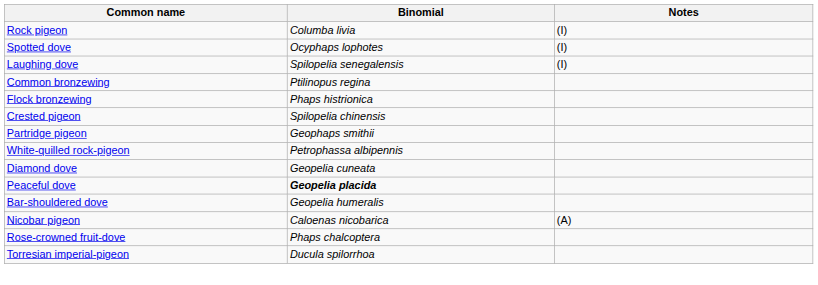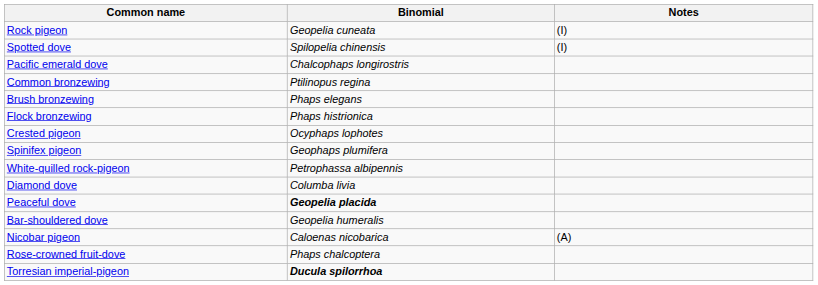 <table style="width:60%;" class="wikitable">
 <tr>
 <th width=35%>Common name</th>
 <th width=33%>Binomial</th>
 <th width=32%>Notes</th>
 </tr>
 <tr>
 <td><a href='#'>Rock pigeon</a></td>
-<td><em>Columba livia</em></td>
+<td><em>Geopelia cuneata</em></td>
 <td>(I)</td>
 </tr>
 <tr>
 <td><a href='#'>Spotted dove</a></td>
-<td><em>Ocyphaps lophotes</em></td>
+<td><em>Spilopelia chinensis</em></td>
 <td>(I)</td>
 </tr>
 <tr>
-<td><a href='#'>Laughing dove</a></td>
-<td><em>Spilopelia senegalensis</em></td>
-<td>(I)</td>
+<td><a href='#'>Pacific emerald dove</a></td>
+<td><em>Chalcophaps longirostris</em></td>
+<td></td>
 </tr>
 <tr>
 <td><a href='#'>Common bronzewing</a></td>
 <td><em>Ptilinopus regina</em></td>
+<td></td>
+</tr>
+<tr>
+<td><a href='#'>Brush bronzewing</a></td>
+<td><em>Phaps elegans</em></td>
 <td></td>
 </tr>
 <tr>
 <td><a href='#'>Flock bronzewing</a></td>
 <td><em>Phaps histrionica</em></td>
 <td></td>
 </tr>
 <tr>
 <td><a href='#'>Crested pigeon</a></td>
-<td><em>Spilopelia chinensis</em></td>
+<td><em>Ocyphaps lophotes</em></td>
 <td></td>
 </tr>
 <tr>
-<td><a href='#'>Partridge pigeon</a></td>
-<td><em>Geophaps smithii</em></td>
+<td><a href='#'>Spinifex pigeon</a></td>
+<td><em>Geophaps plumifera</em></td>
 <td></td>
 </tr>
 <tr>
 <td><a href='#'>White-quilled rock-pigeon</a></td>
 <td><em>Petrophassa albipennis</em></td>
 <td></td>
 </tr>
 <tr>
 <td><a href='#'>Diamond dove</a></td>
-<td><em>Geopelia cuneata</em></td>
+<td><em>Columba livia</em></td>
 <td></td>
 </tr>
 <tr>
 <td><a href='#'>Peaceful dove</a></td>
 <td><strong><em>Geopelia placida</em></strong></td>
 <td></td>
 </tr>
 <tr>
 <td><a href='#'>Bar-shouldered dove</a></td>
 <td><em>Geopelia humeralis</em></td>
 <td></td>
 </tr>
 <tr>
 <td><a href='#'>Nicobar pigeon</a></td>
 <td><em>Caloenas nicobarica</em></td>
 <td>(A)</td>
 </tr>
 <tr>
 <td><a href='#'>Rose-crowned fruit-dove</a></td>
 <td><em>Phaps chalcoptera</em></td>
 <td></td>
 </tr>
 <tr>
 <td><a href='#'>Torresian imperial-pigeon</a></td>
-<td><em>Ducula spilorrhoa</em></td>
+<td><strong><em>Ducula spilorrhoa</em></strong></td>
 <td></td>
 </tr>
 </table>
